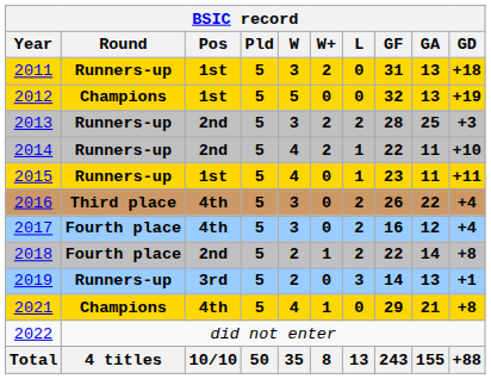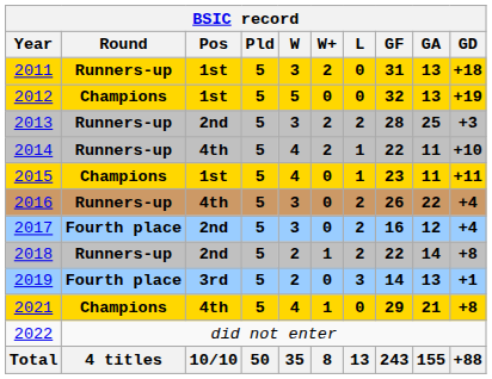 <table class="wikitable" style="text-align: center;">
 <tr>
 <th colspan=10><a href='#'>BSIC</a> record</th>
 </tr>
 <tr>
 <th>Year</th>
 <th>Round</th>
 <th width=20>Pos</th>
 <th width=20>Pld</th>
 <th width=20>W</th>
 <th width=20>W+</th>
 <th width=20>L</th>
 <th width=20>GF</th>
 <th width=20>GA</th>
 <th width=20>GD</th>
 </tr>
 <tr style="background:Gold;">
 <td> <a href='#'>2011</a></td>
 <td><strong>Runners-up</strong></td>
 <td><strong>1st</strong></td>
 <td><strong>5</strong></td>
 <td><strong>3</strong></td>
 <td><strong>2</strong></td>
 <td><strong>0</strong></td>
 <td><strong>31</strong></td>
 <td><strong>13</strong></td>
 <td><strong>+18</strong></td>
 </tr>
 <tr style="background:Gold;">
 <td> <a href='#'>2012</a></td>
 <td><strong>Champions</strong></td>
 <td><strong>1st</strong></td>
 <td><strong>5</strong></td>
 <td><strong>5</strong></td>
 <td><strong>0</strong></td>
 <td><strong>0</strong></td>
 <td><strong>32</strong></td>
 <td><strong>13</strong></td>
 <td><strong>+19</strong></td>
 </tr>
 <tr style="background:silver;">
 <td> <a href='#'>2013</a></td>
 <td><strong>Runners-up</strong></td>
 <td><strong>2nd</strong></td>
 <td><strong>5</strong></td>
 <td><strong>3</strong></td>
 <td><strong>2</strong></td>
 <td><strong>2</strong></td>
 <td><strong>28</strong></td>
 <td><strong>25</strong></td>
 <td><strong>+3</strong></td>
 </tr>
 <tr style="background:silver;">
 <td> <a href='#'>2014</a></td>
 <td><strong>Runners-up</strong></td>
-<td><strong>2nd</strong></td>
+<td><strong>4th</strong></td>
 <td><strong>5</strong></td>
 <td><strong>4</strong></td>
 <td><strong>2</strong></td>
 <td><strong>1</strong></td>
 <td><strong>22</strong></td>
 <td><strong>11</strong></td>
 <td><strong>+10</strong></td>
 </tr>
 <tr style="background:Gold;">
 <td> <a href='#'>2015</a></td>
-<td><strong>Runners-up</strong></td>
+<td><strong>Champions</strong></td>
 <td><strong>1st</strong></td>
 <td><strong>5</strong></td>
 <td><strong>4</strong></td>
 <td><strong>0</strong></td>
 <td><strong>1</strong></td>
 <td><strong>23</strong></td>
 <td><strong>11</strong></td>
 <td><strong>+11</strong></td>
 </tr>
 <tr style="background:#c96;">
 <td> <a href='#'>2016</a></td>
-<td><strong>Third place</strong></td>
+<td><strong>Runners-up</strong></td>
 <td><strong>4th</strong></td>
 <td><strong>5</strong></td>
 <td><strong>3</strong></td>
 <td><strong>0</strong></td>
 <td><strong>2</strong></td>
 <td><strong>26</strong></td>
 <td><strong>22</strong></td>
 <td><strong>+4</strong></td>
 </tr>
 <tr style="background:#9acdff;">
 <td> <a href='#'>2017</a></td>
 <td><strong>Fourth place</strong></td>
-<td><strong>4th</strong></td>
+<td><strong>2nd</strong></td>
 <td><strong>5</strong></td>
 <td><strong>3</strong></td>
 <td><strong>0</strong></td>
 <td><strong>2</strong></td>
 <td><strong>16</strong></td>
 <td><strong>12</strong></td>
 <td><strong>+4</strong></td>
 </tr>
 <tr style="background:silver;">
 <td> <a href='#'>2018</a></td>
-<td><strong>Fourth place</strong></td>
+<td><strong>Runners-up</strong></td>
 <td><strong>2nd</strong></td>
 <td><strong>5</strong></td>
 <td><strong>2</strong></td>
 <td><strong>1</strong></td>
 <td><strong>2</strong></td>
 <td><strong>22</strong></td>
 <td><strong>14</strong></td>
 <td><strong>+8</strong></td>
 </tr>
 <tr style="background:#9acdff;">
 <td> <a href='#'>2019</a></td>
-<td><strong>Runners-up</strong></td>
+<td><strong>Fourth place</strong></td>
 <td><strong>3rd</strong></td>
 <td><strong>5</strong></td>
 <td><strong>2</strong></td>
 <td><strong>0</strong></td>
 <td><strong>3</strong></td>
 <td><strong>14</strong></td>
 <td><strong>13</strong></td>
 <td><strong>+1</strong></td>
 </tr>
 <tr style="background:Gold;">
 <td> <a href='#'>2021</a></td>
 <td><strong>Champions</strong></td>
 <td><strong>4th</strong></td>
 <td><strong>5</strong></td>
 <td><strong>4</strong></td>
 <td><strong>1</strong></td>
 <td><strong>0</strong></td>
 <td><strong>29</strong></td>
 <td><strong>21</strong></td>
 <td><strong>+8</strong></td>
 </tr>
 <tr>
 <td> <a href='#'>2022</a></td>
 <td Colspan=9><em>did not enter</em></td>
 </tr>
 <tr>
 <th>Total</th>
 <th>4 titles</th>
 <th>10/10</th>
 <th>50</th>
 <th>35</th>
 <th>8</th>
 <th>13</th>
 <th>243</th>
 <th>155</th>
 <th>+88</th>
 </tr>
 </table>
